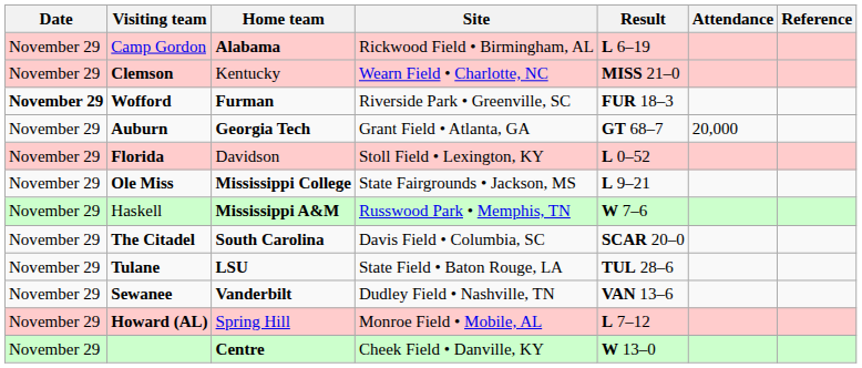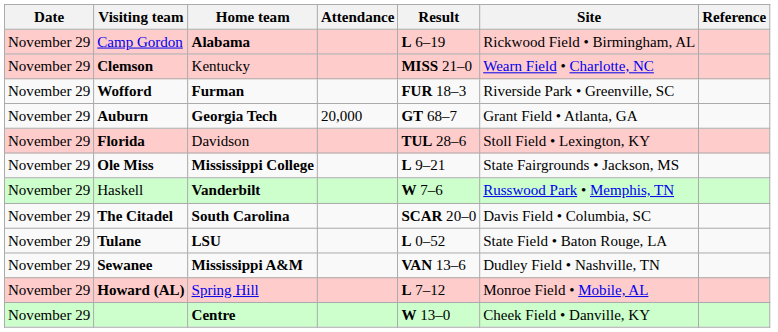 <table class="wikitable" style="font-size:95%;">
 <tr>
 <th>Date</th>
 <th>Visiting team</th>
 <th>Home team</th>
+<th>Attendance</th>
+<th>Result</th>
 <th>Site</th>
-<th>Result</th>
-<th>Attendance</th>
 <th class="unsortable">Reference</th>
 </tr>
 <tr bgcolor=ffcccc>
 <td>November 29</td>
 <td><a href='#'>Camp Gordon</a></td>
 <td><strong>Alabama</strong></td>
+<td></td>
+<td><strong>L</strong> 6–19</td>
 <td>Rickwood Field • Birmingham, AL</td>
-<td><strong>L</strong> 6–19</td>
-<td></td>
 <td></td>
 </tr>
 <tr bgcolor=ffcccc>
 <td>November 29</td>
 <td><strong>Clemson</strong></td>
 <td>Kentucky</td>
+<td></td>
+<td><strong>MISS</strong> 21–0</td>
 <td><a href='#'>Wearn Field</a> • <a href='#'>Charlotte, NC</a></td>
-<td><strong>MISS</strong> 21–0</td>
-<td></td>
 <td></td>
 </tr>
 <tr bgcolor=>
-<td><strong>November 29</strong></td>
+<td>November 29</td>
 <td><strong>Wofford</strong></td>
 <td><strong>Furman</strong></td>
+<td></td>
+<td><strong>FUR</strong> 18–3</td>
 <td>Riverside Park • Greenville, SC</td>
-<td><strong>FUR</strong> 18–3</td>
-<td></td>
 <td></td>
 </tr>
 <tr bgcolor=>
 <td>November 29</td>
 <td><strong>Auburn</strong></td>
 <td><strong>Georgia Tech</strong></td>
+<td>20,000</td>
+<td><strong>GT</strong> 68–7</td>
 <td>Grant Field • Atlanta, GA</td>
-<td><strong>GT</strong> 68–7</td>
-<td>20,000</td>
 <td></td>
 </tr>
 <tr bgcolor=ffcccc>
 <td>November 29</td>
 <td><strong>Florida</strong></td>
 <td>Davidson</td>
+<td></td>
+<td><strong>TUL</strong> 28–6</td>
 <td>Stoll Field • Lexington, KY</td>
-<td><strong>L</strong> 0–52</td>
-<td></td>
 <td></td>
 </tr>
 <tr bgcolor=>
 <td>November 29</td>
 <td><strong>Ole Miss</strong></td>
 <td><strong>Mississippi College</strong></td>
+<td></td>
+<td><strong>L</strong> 9–21</td>
 <td>State Fairgrounds • Jackson, MS</td>
-<td><strong>L</strong> 9–21</td>
-<td></td>
 <td></td>
 </tr>
 <tr bgcolor=ccffcc>
 <td>November 29</td>
 <td>Haskell</td>
-<td><strong>Mississippi A&M</strong></td>
+<td><strong>Vanderbilt</strong></td>
+<td></td>
+<td><strong>W</strong> 7–6</td>
 <td><a href='#'>Russwood Park</a> • <a href='#'>Memphis, TN</a></td>
-<td><strong>W</strong> 7–6</td>
-<td></td>
 <td></td>
 </tr>
 <tr bgcolor=>
 <td>November 29</td>
 <td><strong>The Citadel</strong></td>
 <td><strong>South Carolina</strong></td>
+<td></td>
+<td><strong>SCAR</strong> 20–0</td>
 <td>Davis Field • Columbia, SC</td>
-<td><strong>SCAR</strong> 20–0</td>
-<td></td>
 <td></td>
 </tr>
 <tr bgcolor=>
 <td>November 29</td>
 <td><strong>Tulane</strong></td>
 <td><strong>LSU</strong></td>
+<td></td>
+<td><strong>L</strong> 0–52</td>
 <td>State Field • Baton Rouge, LA</td>
-<td><strong>TUL</strong> 28–6</td>
-<td></td>
 <td></td>
 </tr>
 <tr bgcolor=>
 <td>November 29</td>
 <td><strong>Sewanee</strong></td>
-<td><strong>Vanderbilt</strong></td>
+<td><strong>Mississippi A&M</strong></td>
+<td></td>
+<td><strong>VAN</strong> 13–6</td>
 <td>Dudley Field • Nashville, TN</td>
-<td><strong>VAN</strong> 13–6</td>
-<td></td>
 <td></td>
 </tr>
 <tr bgcolor=ffcccc>
 <td>November 29</td>
 <td><strong>Howard (AL)</strong></td>
 <td><a href='#'>Spring Hill</a></td>
+<td></td>
+<td><strong>L</strong> 7–12</td>
 <td>Monroe Field • <a href='#'>Mobile, AL</a></td>
-<td><strong>L</strong> 7–12</td>
-<td></td>
 <td></td>
 </tr>
 <tr bgcolor=ccffcc>
 <td>November 29</td>
 <td></td>
 <td><strong>Centre</strong></td>
+<td></td>
+<td><strong>W</strong> 13–0</td>
 <td>Cheek Field • Danville, KY</td>
-<td><strong>W</strong> 13–0</td>
-<td></td>
 <td></td>
 </tr>
 </table>
